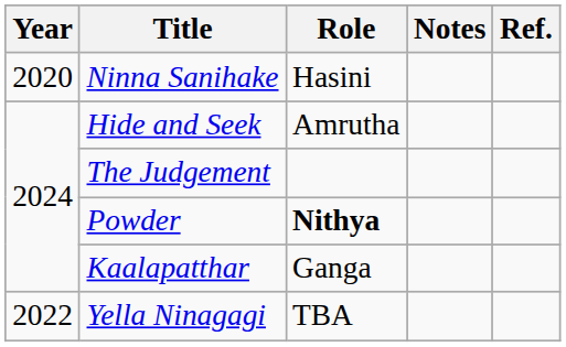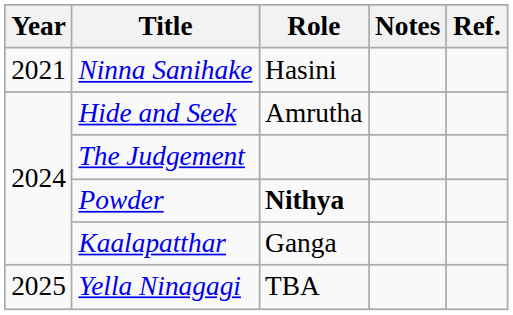 <table class="wikitable sortable">
 <tr>
 <th>Year</th>
 <th>Title</th>
 <th>Role</th>
 <th class="unsortable">Notes</th>
 <th class="unsortable">Ref.</th>
 </tr>
 <tr>
-<td>2020</td>
+<td>2021</td>
 <td><em><a href='#'>Ninna Sanihake</a></em></td>
 <td>Hasini</td>
 <td></td>
 <td></td>
 </tr>
 <tr>
 <td rowspan="4">2024</td>
 <td><em><a href='#'>Hide and Seek</a></em></td>
 <td>Amrutha</td>
 <td></td>
 <td></td>
 </tr>
 <tr>
 <td><em><a href='#'>The Judgement</a></em></td>
 <td></td>
 <td></td>
 <td></td>
 </tr>
 <tr>
 <td><em><a href='#'>Powder</a></em></td>
 <td><strong>Nithya</strong></td>
 <td></td>
 <td></td>
 </tr>
 <tr>
 <td><em><a href='#'>Kaalapatthar</a></em></td>
 <td>Ganga</td>
 <td></td>
 </tr>
 <tr>
-<td>2022</td>
+<td>2025</td>
 <td><em><a href='#'>Yella Ninagagi</a></em></td>
 <td>TBA</td>
 <td></td>
 <td></td>
 </tr>
 </table>
